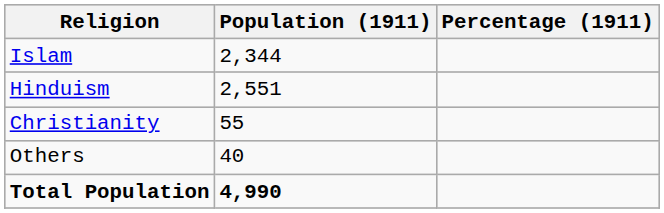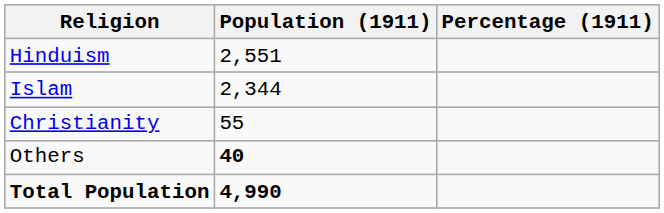 <table class="wikitable sortable">
 <tr>
 <th>Religion</th>
 <th>Population (1911)</th>
 <th>Percentage (1911)</th>
 </tr>
 <tr>
-<td><a href='#'>Islam</a> </td>
-<td>2,344</td>
+<td><a href='#'>Hinduism</a> </td>
+<td>2,551</td>
 <td></td>
 </tr>
 <tr>
-<td><a href='#'>Hinduism</a> </td>
-<td>2,551</td>
+<td><a href='#'>Islam</a> </td>
+<td>2,344</td>
 <td></td>
 </tr>
 <tr>
 <td><a href='#'>Christianity</a> </td>
 <td>55</td>
 <td></td>
 </tr>
 <tr>
 <td>Others</td>
-<td>40</td>
+<td><strong>40</strong></td>
 <td></td>
 </tr>
 <tr>
 <td><strong>Total Population</strong></td>
 <td><strong>4,990</strong></td>
 <td><strong></strong></td>
 </tr>
 </table>
